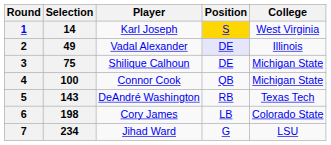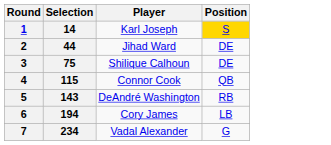 <table class="wikitable" style="text-align:center">
 <tr>
 <th>Round</th>
 <th>Selection</th>
 <th>Player</th>
 <th>Position</th>
-<th>College</th>
 </tr>
 <tr>
 <th><a href='#'>1</a></th>
 <th>14</th>
 <td><a href='#'>Karl Joseph</a></td>
 <td style="background: gold;"><a href='#'>S</a></td>
-<td><a href='#'>West Virginia</a></td>
 </tr>
 <tr>
 <th>2</th>
-<th>49</th>
-<td><a href='#'>Vadal Alexander</a></td>
-<td style="background: lavender;"><a href='#'>DE</a></td>
-<td><a href='#'>Illinois</a></td>
+<th>44</th>
+<td><a href='#'>Jihad Ward</a></td>
+<td><a href='#'>DE</a></td>
 </tr>
 <tr>
 <th>3</th>
 <th>75</th>
 <td><a href='#'>Shilique Calhoun</a></td>
 <td><a href='#'>DE</a></td>
-<td><a href='#'>Michigan State</a></td>
 </tr>
 <tr>
 <th>4</th>
-<th>100</th>
+<th>115</th>
 <td><a href='#'>Connor Cook</a></td>
 <td><a href='#'>QB</a></td>
-<td><a href='#'>Michigan State</a></td>
 </tr>
 <tr>
 <th>5</th>
 <th>143</th>
 <td><a href='#'>DeAndré Washington</a></td>
 <td><a href='#'>RB</a></td>
-<td><a href='#'>Texas Tech</a></td>
 </tr>
 <tr>
 <th>6</th>
-<th>198</th>
+<th>194</th>
 <td><a href='#'>Cory James</a></td>
 <td><a href='#'>LB</a></td>
-<td><a href='#'>Colorado State</a></td>
 </tr>
 <tr>
 <th>7</th>
 <th>234</th>
-<td><a href='#'>Jihad Ward</a></td>
+<td><a href='#'>Vadal Alexander</a></td>
 <td><a href='#'>G</a></td>
-<td><a href='#'>LSU</a></td>
 </tr>
 </table>
